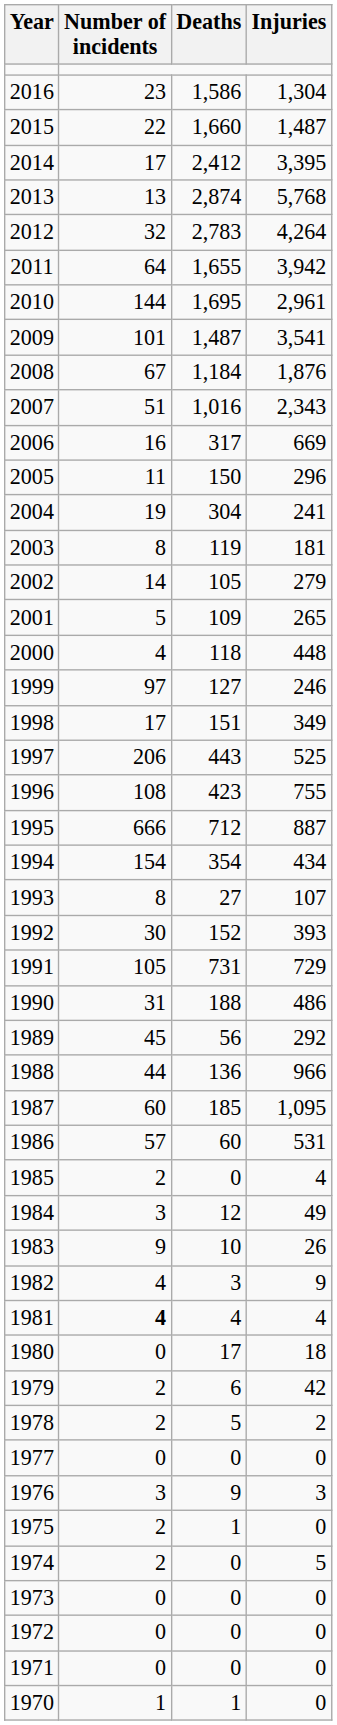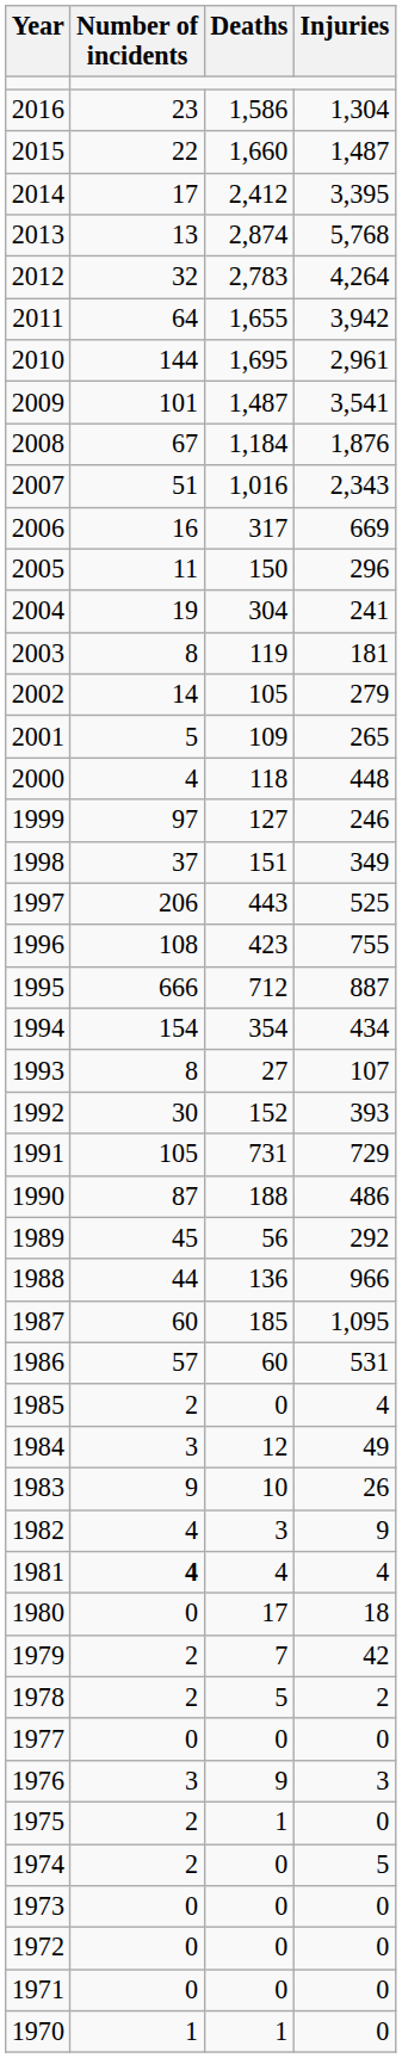 <table class="wikitable sortable collapsible collapsed floatright" style="text-align:right">
 <tr style="background:#ececec; vertical-align:top;">
 <th>Year</th>
 <th>Number of<br>incidents</th>
 <th>Deaths</th>
 <th>Injuries</th>
 </tr>
 <tr>
 <td></td>
 </tr>
 <tr>
 <td align=center>2016</td>
 <td>23</td>
 <td>1,586</td>
 <td>1,304</td>
 </tr>
 <tr>
 <td align=center>2015</td>
 <td>22</td>
 <td>1,660</td>
 <td>1,487</td>
 </tr>
 <tr>
 <td align=center>2014</td>
 <td>17</td>
 <td>2,412</td>
 <td>3,395</td>
 </tr>
 <tr>
 <td align=center>2013</td>
 <td>13</td>
 <td>2,874</td>
 <td>5,768</td>
 </tr>
 <tr>
 <td align=center>2012</td>
 <td>32</td>
 <td>2,783</td>
 <td>4,264</td>
 </tr>
 <tr>
 <td align=center>2011</td>
 <td>64</td>
 <td>1,655</td>
 <td>3,942</td>
 </tr>
 <tr>
 <td align=center>2010</td>
 <td>144</td>
 <td>1,695</td>
 <td>2,961</td>
 </tr>
 <tr>
 <td align=center>2009</td>
 <td>101</td>
 <td>1,487</td>
 <td>3,541</td>
 </tr>
 <tr>
 <td align=center>2008</td>
 <td>67</td>
 <td>1,184</td>
 <td>1,876</td>
 </tr>
 <tr>
 <td align=center>2007</td>
 <td>51</td>
 <td>1,016</td>
 <td>2,343</td>
 </tr>
 <tr>
 <td align=center>2006</td>
 <td>16</td>
 <td>317</td>
 <td>669</td>
 </tr>
 <tr>
 <td align=center>2005</td>
 <td>11</td>
 <td>150</td>
 <td>296</td>
 </tr>
 <tr>
 <td align=center>2004</td>
 <td>19</td>
 <td>304</td>
 <td>241</td>
 </tr>
 <tr>
 <td align=center>2003</td>
 <td>8</td>
 <td>119</td>
 <td>181</td>
 </tr>
 <tr>
 <td align=center>2002</td>
 <td>14</td>
 <td>105</td>
 <td>279</td>
 </tr>
 <tr>
 <td align=center>2001</td>
 <td>5</td>
 <td>109</td>
 <td>265</td>
 </tr>
 <tr>
 <td align=center>2000</td>
 <td>4</td>
 <td>118</td>
 <td>448</td>
 </tr>
 <tr>
 <td align=center>1999</td>
 <td>97</td>
 <td>127</td>
 <td>246</td>
 </tr>
 <tr>
 <td align=center>1998</td>
-<td>17</td>
+<td>37</td>
 <td>151</td>
 <td>349</td>
 </tr>
 <tr>
 <td align=center>1997</td>
 <td>206</td>
 <td>443</td>
 <td>525</td>
 </tr>
 <tr>
 <td align=center>1996</td>
 <td>108</td>
 <td>423</td>
 <td>755</td>
 </tr>
 <tr>
 <td align=center>1995</td>
 <td>666</td>
 <td>712</td>
 <td>887</td>
 </tr>
 <tr>
 <td align=center>1994</td>
 <td>154</td>
 <td>354</td>
 <td>434</td>
 </tr>
 <tr>
 <td align=center>1993</td>
 <td>8</td>
 <td>27</td>
 <td>107</td>
 </tr>
 <tr>
 <td align=center>1992</td>
 <td>30</td>
 <td>152</td>
 <td>393</td>
 </tr>
 <tr>
 <td align=center>1991</td>
 <td>105</td>
 <td>731</td>
 <td>729</td>
 </tr>
 <tr>
 <td align=center>1990</td>
-<td>31</td>
+<td>87</td>
 <td>188</td>
 <td>486</td>
 </tr>
 <tr>
 <td align=center>1989</td>
 <td>45</td>
 <td>56</td>
 <td>292</td>
 </tr>
 <tr>
 <td align=center>1988</td>
 <td>44</td>
 <td>136</td>
 <td>966</td>
 </tr>
 <tr>
 <td align=center>1987</td>
 <td>60</td>
 <td>185</td>
 <td>1,095</td>
 </tr>
 <tr>
 <td align=center>1986</td>
 <td>57</td>
 <td>60</td>
 <td>531</td>
 </tr>
 <tr>
 <td align=center>1985</td>
 <td>2</td>
 <td>0</td>
 <td>4</td>
 </tr>
 <tr>
 <td align=center>1984</td>
 <td>3</td>
 <td>12</td>
 <td>49</td>
 </tr>
 <tr>
 <td align=center>1983</td>
 <td>9</td>
 <td>10</td>
 <td>26</td>
 </tr>
 <tr>
 <td align=center>1982</td>
 <td>4</td>
 <td>3</td>
 <td>9</td>
 </tr>
 <tr>
 <td align=center>1981</td>
 <td><strong>4</strong></td>
 <td>4</td>
 <td>4</td>
 </tr>
 <tr>
 <td align=center>1980</td>
 <td>0</td>
 <td>17</td>
 <td>18</td>
 </tr>
 <tr>
 <td align=center>1979</td>
 <td>2</td>
-<td>6</td>
+<td>7</td>
 <td>42</td>
 </tr>
 <tr>
 <td align=center>1978</td>
 <td>2</td>
 <td>5</td>
 <td>2</td>
 </tr>
 <tr>
 <td align=center>1977</td>
 <td>0</td>
 <td>0</td>
 <td>0</td>
 </tr>
 <tr>
 <td align=center>1976</td>
 <td>3</td>
 <td>9</td>
 <td>3</td>
 </tr>
 <tr>
 <td align=center>1975</td>
 <td>2</td>
 <td>1</td>
 <td>0</td>
 </tr>
 <tr>
 <td align=center>1974</td>
 <td>2</td>
 <td>0</td>
 <td>5</td>
 </tr>
 <tr>
 <td align=center>1973</td>
 <td>0</td>
 <td>0</td>
 <td>0</td>
 </tr>
 <tr>
 <td align=center>1972</td>
 <td>0</td>
 <td>0</td>
 <td>0</td>
 </tr>
 <tr>
 <td align=center>1971</td>
 <td>0</td>
 <td>0</td>
 <td>0</td>
 </tr>
 <tr>
 <td align=center>1970</td>
 <td>1</td>
 <td>1</td>
 <td>0</td>
 </tr>
 </table>
